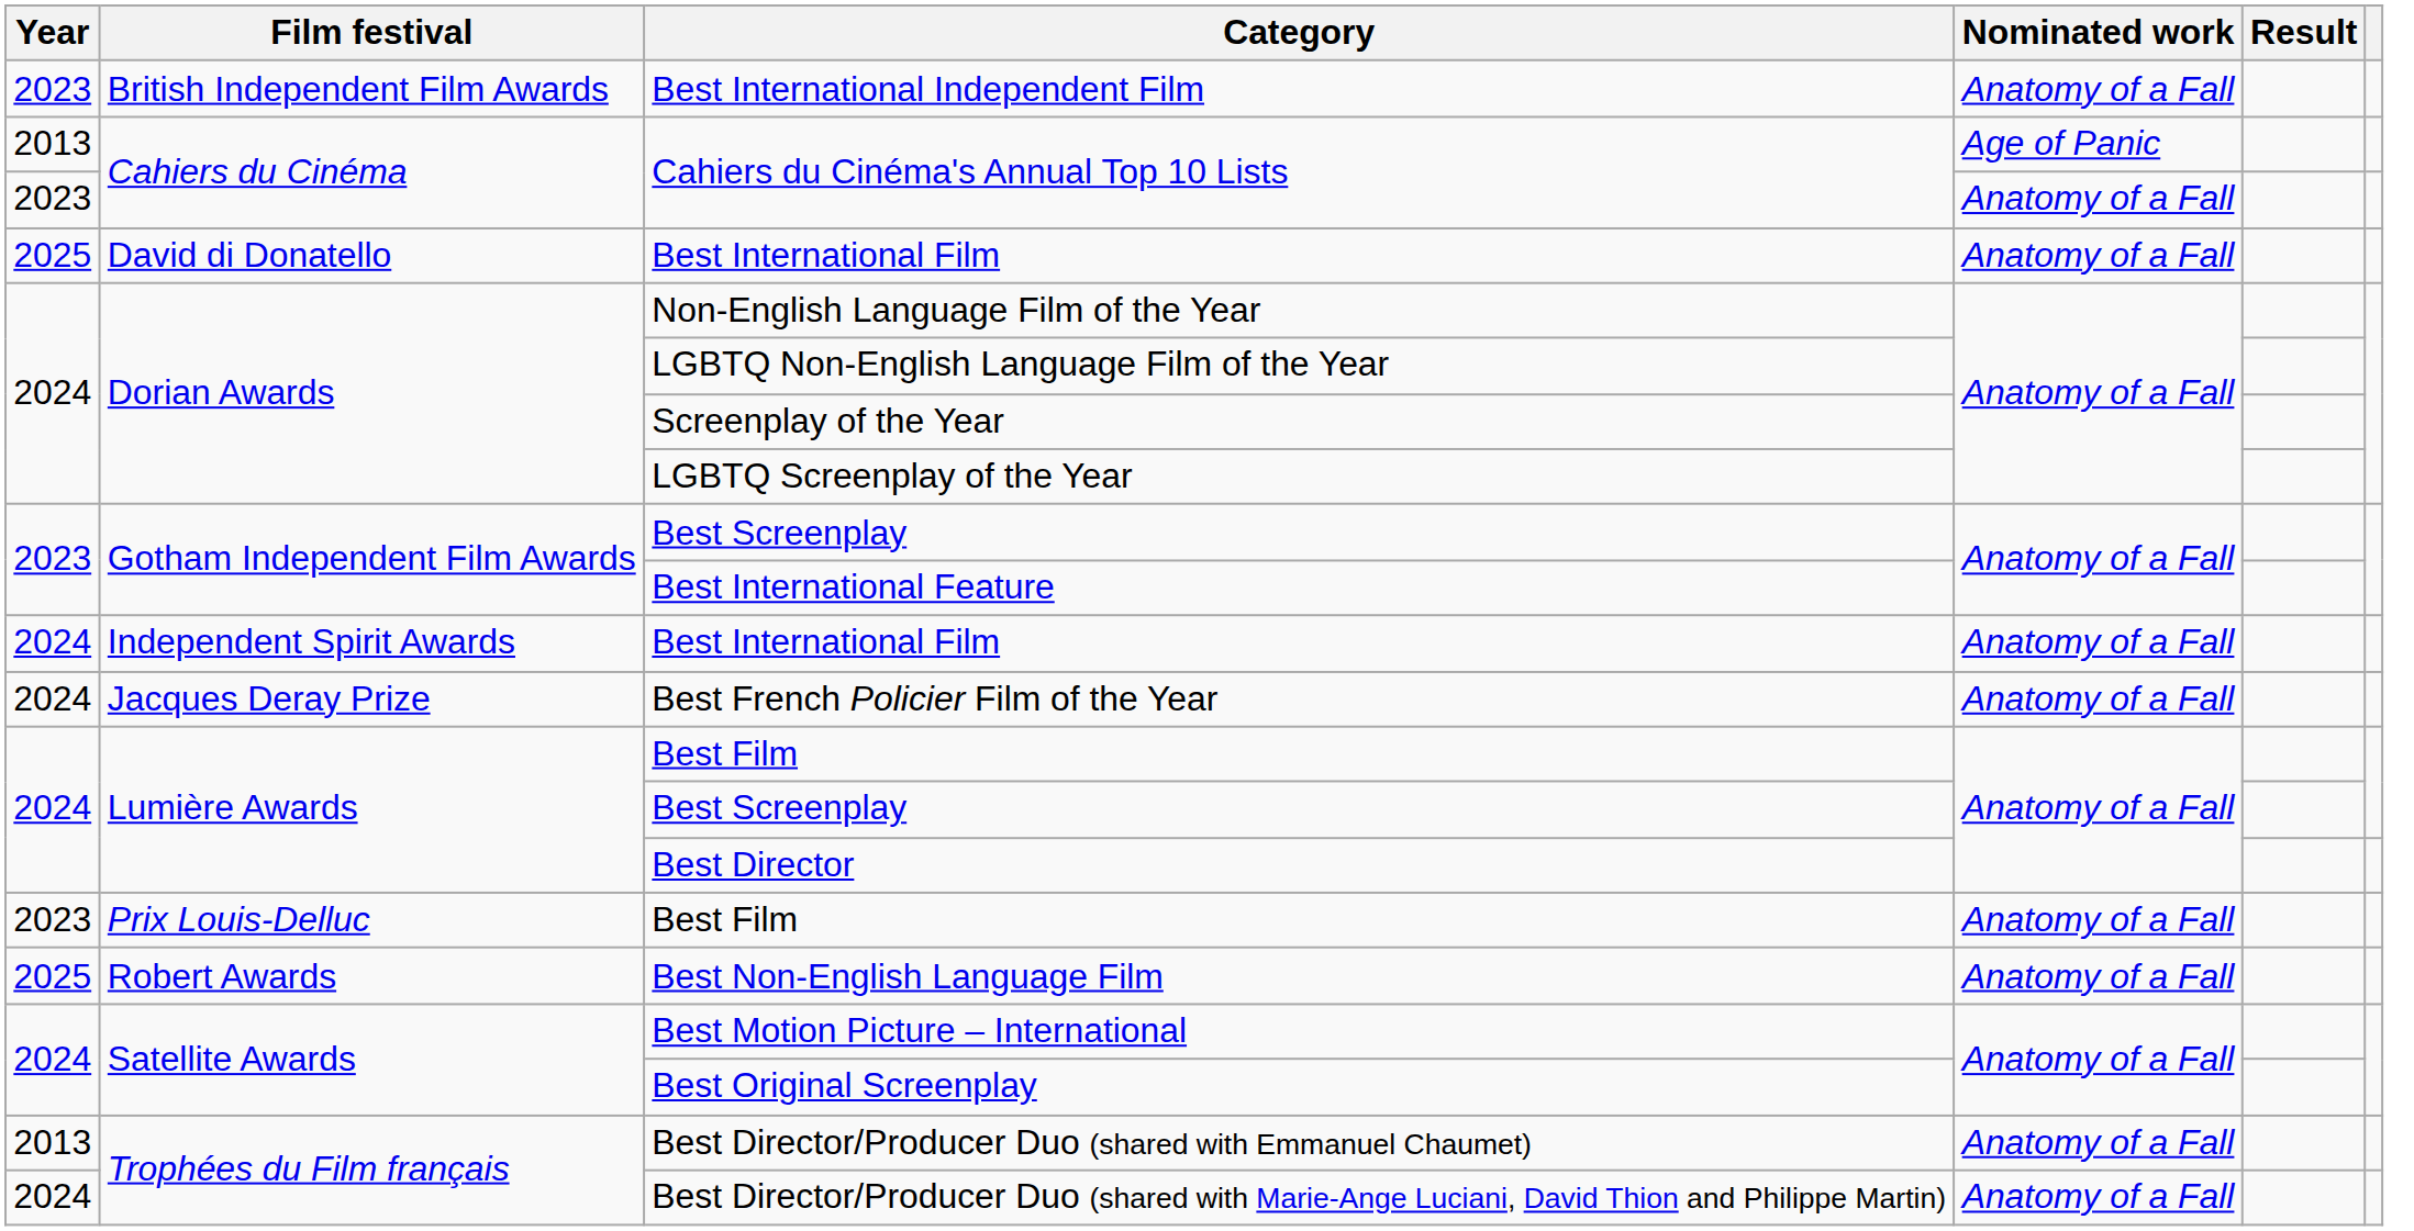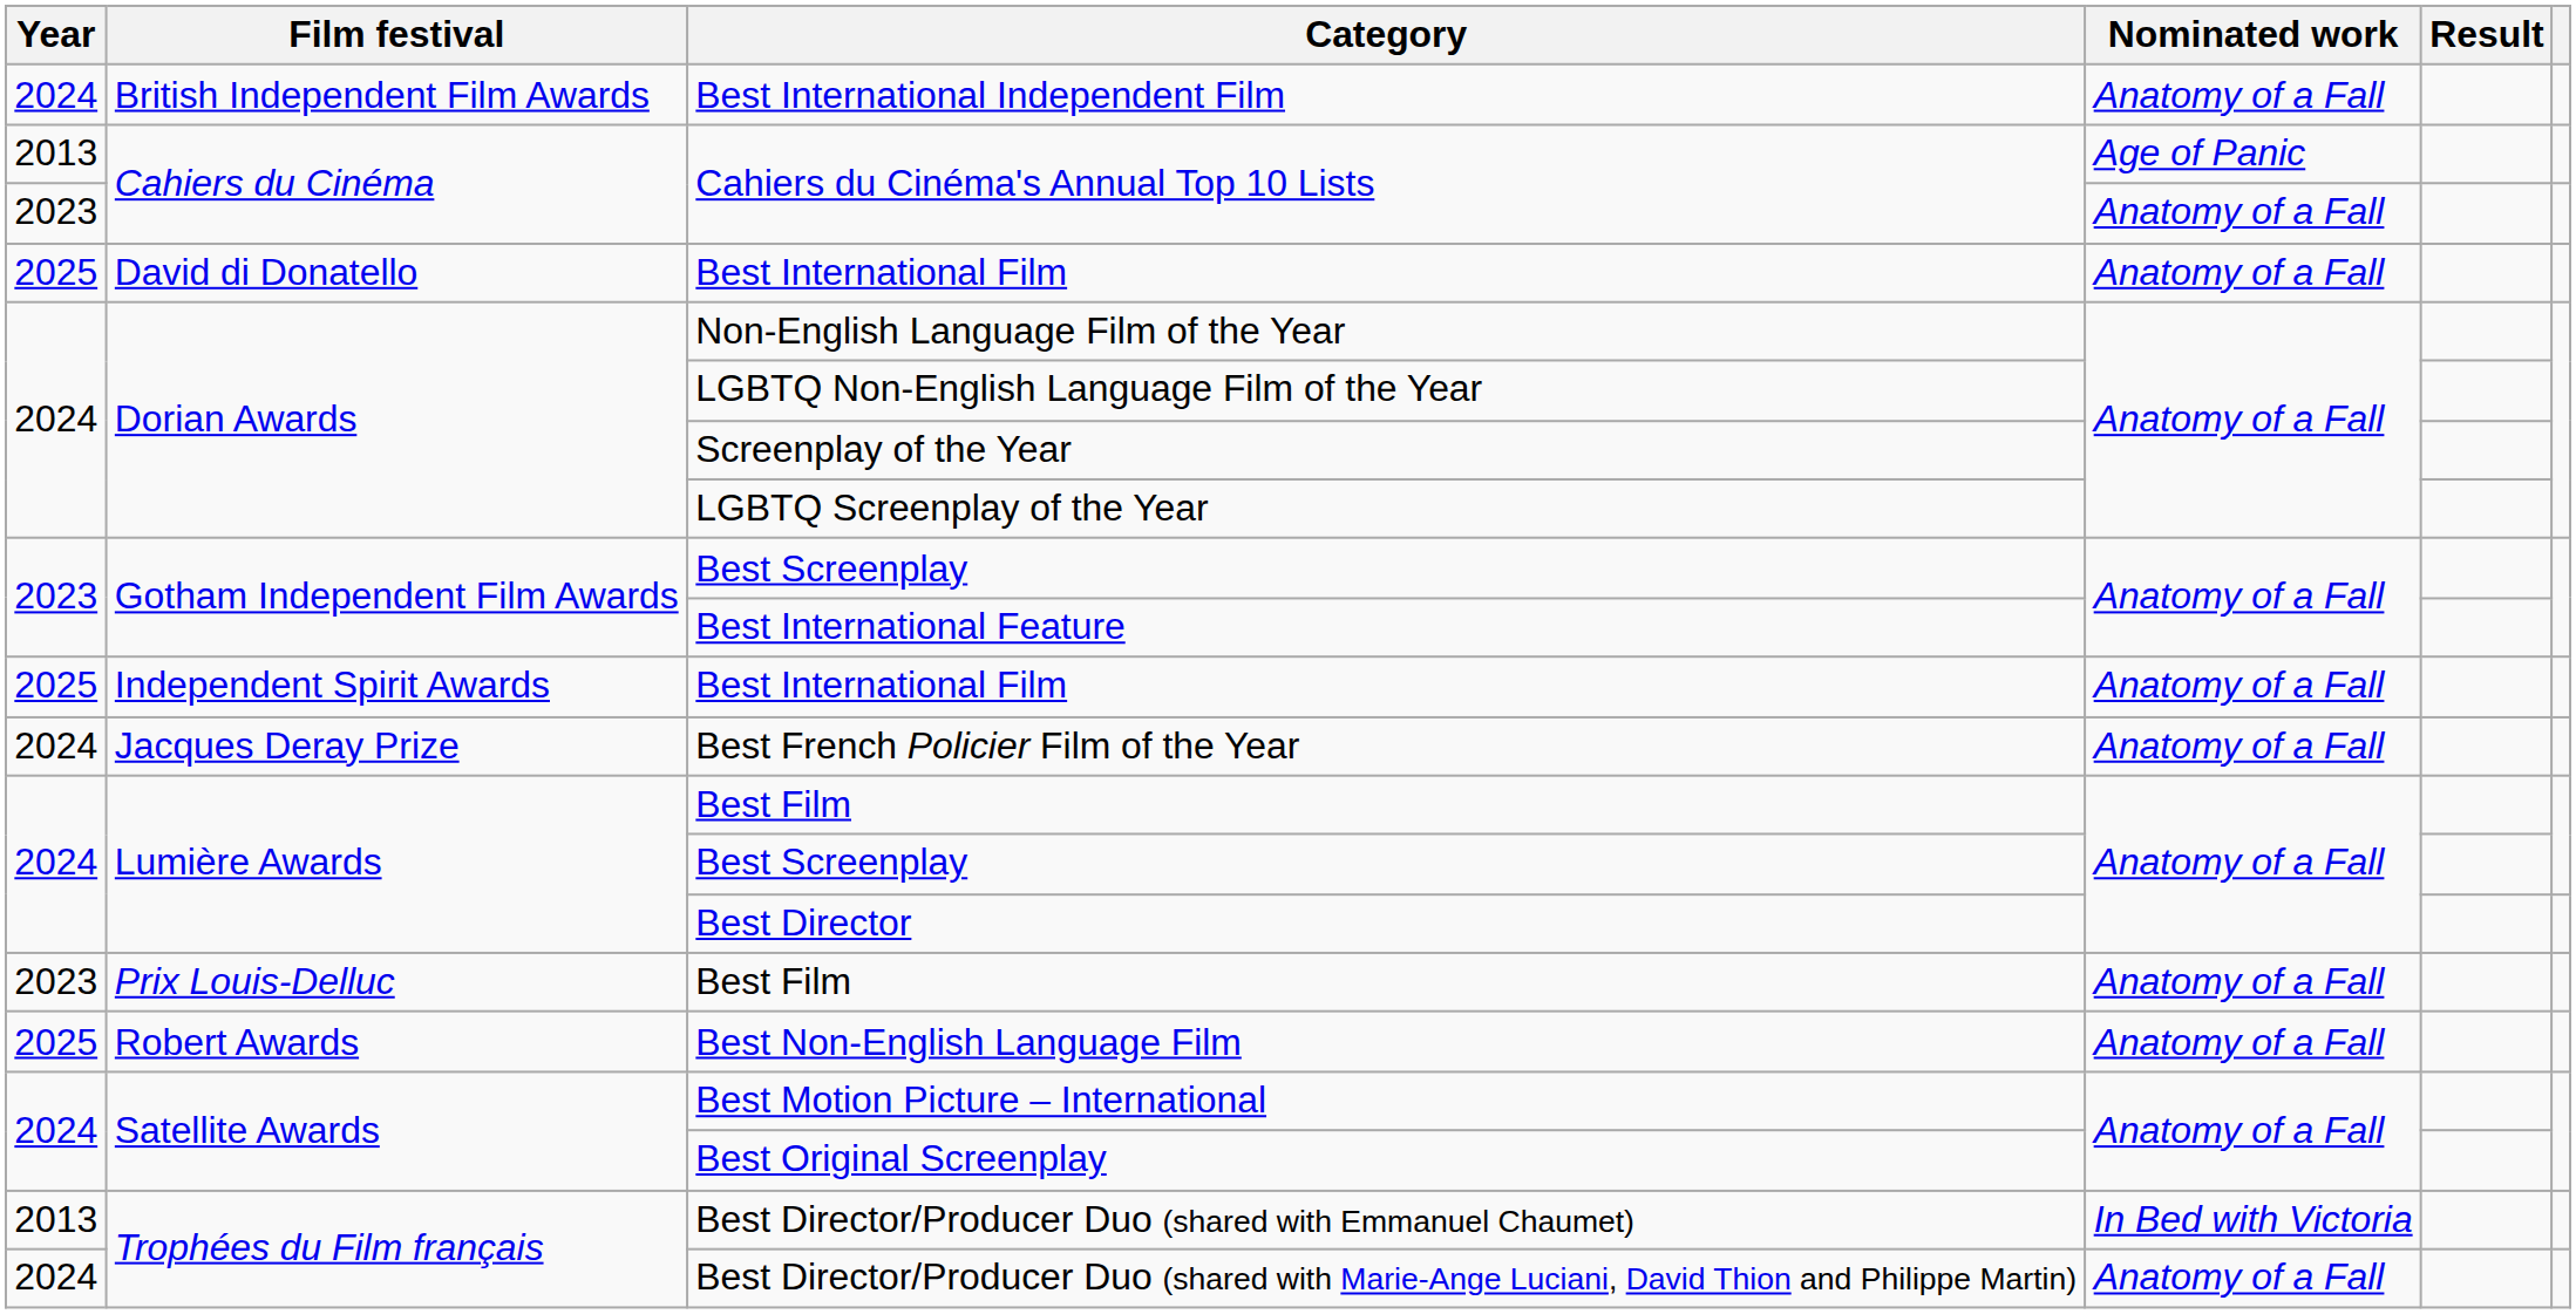 <table class="wikitable sortable">
 <tr>
 <th>Year</th>
 <th>Film festival</th>
 <th>Category</th>
 <th>Nominated work</th>
 <th>Result</th>
 <th class="unsortable"></th>
 </tr>
 <tr>
-<td><a href='#'>2023</a></td>
+<td><a href='#'>2024</a></td>
 <td><a href='#'>British Independent Film Awards</a></td>
 <td><a href='#'>Best International Independent Film</a></td>
 <td><em><a href='#'>Anatomy of a Fall</a></em></td>
 <td></td>
 <td></td>
 </tr>
 <tr>
 <td>2013</td>
 <td rowspan="2"><em><a href='#'>Cahiers du Cinéma</a></em></td>
 <td rowspan="2"><a href='#'>Cahiers du Cinéma's Annual Top 10 Lists</a></td>
 <td><em><a href='#'>Age of Panic</a></em></td>
 <td></td>
 <td></td>
 </tr>
 <tr>
 <td>2023</td>
 <td><em><a href='#'>Anatomy of a Fall</a></em></td>
 <td></td>
 <td></td>
 </tr>
 <tr>
 <td><a href='#'>2025</a></td>
 <td><a href='#'>David di Donatello</a></td>
 <td><a href='#'>Best International Film</a></td>
 <td><em><a href='#'>Anatomy of a Fall</a></em></td>
 <td></td>
 <td></td>
 </tr>
 <tr>
 <td rowspan="4">2024</td>
 <td rowspan="4"><a href='#'>Dorian Awards</a></td>
 <td>Non-English Language Film of the Year</td>
 <td rowspan="4"><em><a href='#'>Anatomy of a Fall</a></em></td>
 <td></td>
 <td rowspan="4"></td>
 </tr>
 <tr>
 <td>LGBTQ Non-English Language Film of the Year</td>
 <td></td>
 </tr>
 <tr>
 <td>Screenplay of the Year</td>
 <td></td>
 </tr>
 <tr>
 <td>LGBTQ Screenplay of the Year</td>
 <td></td>
 </tr>
 <tr>
 <td rowspan="2"><a href='#'>2023</a></td>
 <td rowspan="2"><a href='#'>Gotham Independent Film Awards</a></td>
 <td><a href='#'>Best Screenplay</a></td>
 <td rowspan="2"><em><a href='#'>Anatomy of a Fall</a></em></td>
 <td></td>
 <td rowspan="2"></td>
 </tr>
 <tr>
 <td><a href='#'>Best International Feature</a></td>
 <td></td>
 </tr>
 <tr>
-<td><a href='#'>2024</a></td>
+<td><a href='#'>2025</a></td>
 <td><a href='#'>Independent Spirit Awards</a></td>
 <td><a href='#'>Best International Film</a></td>
 <td><em><a href='#'>Anatomy of a Fall</a></em></td>
 <td></td>
 <td></td>
 </tr>
 <tr>
 <td>2024</td>
 <td><a href='#'>Jacques Deray Prize</a></td>
 <td>Best French <em>Policier</em> Film of the Year</td>
 <td><em><a href='#'>Anatomy of a Fall</a></em></td>
 <td></td>
 <td></td>
 </tr>
 <tr>
 <td rowspan="3"><a href='#'>2024</a></td>
 <td rowspan="3"><a href='#'>Lumière Awards</a></td>
 <td><a href='#'>Best Film</a></td>
 <td rowspan="3"><em><a href='#'>Anatomy of a Fall</a></em></td>
 <td></td>
 <td rowspan="2"></td>
 </tr>
 <tr>
 <td><a href='#'>Best Screenplay</a></td>
 <td></td>
 </tr>
 <tr>
 <td><a href='#'>Best Director</a></td>
 <td></td>
 <td></td>
 </tr>
 <tr>
 <td>2023</td>
 <td><em><a href='#'>Prix Louis-Delluc</a></em></td>
 <td>Best Film</td>
 <td><em><a href='#'>Anatomy of a Fall</a></em></td>
 <td></td>
 <td></td>
 </tr>
 <tr>
 <td><a href='#'>2025</a></td>
 <td><a href='#'>Robert Awards</a></td>
 <td><a href='#'>Best Non-English Language Film</a></td>
 <td><em><a href='#'>Anatomy of a Fall</a></em></td>
 <td></td>
 <td></td>
 </tr>
 <tr>
 <td rowspan="2"><a href='#'>2024</a></td>
 <td rowspan="2"><a href='#'>Satellite Awards</a></td>
 <td><a href='#'>Best Motion Picture – International</a></td>
 <td rowspan="2"><em><a href='#'>Anatomy of a Fall</a></em></td>
 <td></td>
 <td rowspan="2"></td>
 </tr>
 <tr>
 <td><a href='#'>Best Original Screenplay</a></td>
 <td></td>
 </tr>
 <tr>
 <td>2013</td>
 <td rowspan="2"><em><a href='#'>Trophées du Film français</a></em></td>
 <td>Best Director/Producer Duo <small>(shared with Emmanuel Chaumet)</small></td>
-<td><em><a href='#'>Anatomy of a Fall</a></em></td>
+<td><em><a href='#'>In Bed with Victoria</a></em></td>
 <td></td>
 <td></td>
 </tr>
 <tr>
 <td>2024</td>
 <td>Best Director/Producer Duo <small>(shared with <a href='#'>Marie-Ange Luciani</a>, <a href='#'>David Thion</a> and Philippe Martin)</small></td>
 <td><em><a href='#'>Anatomy of a Fall</a></em></td>
 <td></td>
 <td></td>
 </tr>
 </table>
